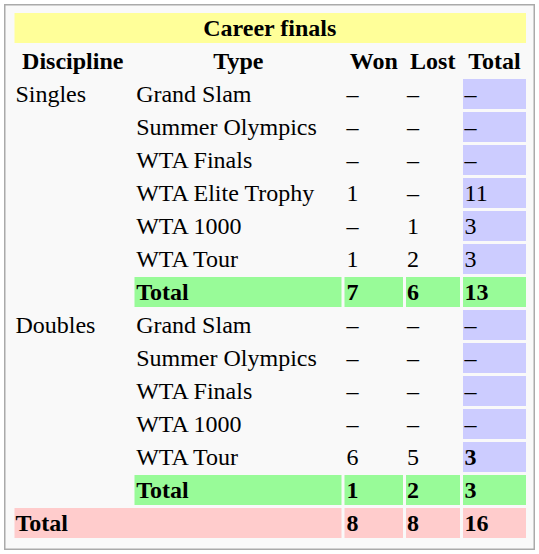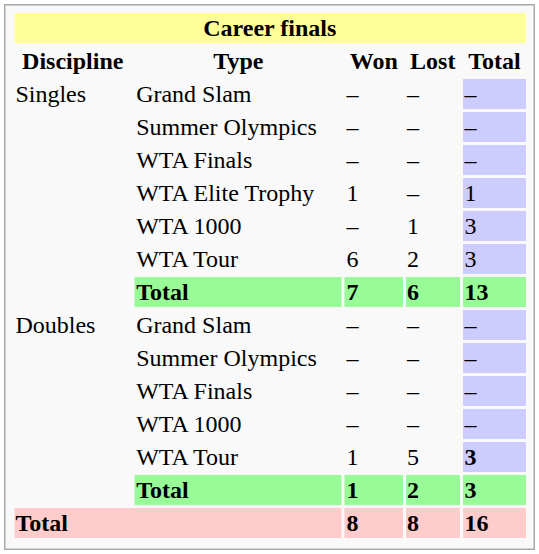 <table class="infobox vcard vevent nowrap" width=40%>
 <tr bgcolor=#FFFF99>
 <th colspan=7>Career finals</th>
 </tr>
 <tr>
 <th>Discipline</th>
 <th>Type</th>
 <th>Won</th>
 <th>Lost</th>
 <th>Total</th>
 </tr>
 <tr>
 <td rowspan=7>Singles</td>
 <td>Grand Slam</td>
 <td>–</td>
 <td>–</td>
 <td bgcolor=CCCCFF>–</td>
 </tr>
 <tr>
 <td>Summer Olympics</td>
 <td>–</td>
 <td>–</td>
 <td bgcolor=CCCCFF>–</td>
 </tr>
 <tr>
 <td>WTA Finals</td>
 <td>–</td>
 <td>–</td>
 <td bgcolor=CCCCFF>–</td>
 </tr>
 <tr>
 <td>WTA Elite Trophy</td>
 <td>1</td>
 <td>–</td>
-<td bgcolor=CCCCFF>11</td>
+<td bgcolor=CCCCFF>1</td>
 </tr>
 <tr>
 <td>WTA 1000</td>
 <td>–</td>
 <td>1</td>
 <td bgcolor=CCCCFF>3</td>
 </tr>
 <tr>
 <td>WTA Tour</td>
-<td>1</td>
+<td>6</td>
 <td>2</td>
 <td bgcolor=CCCCFF>3</td>
 </tr>
 <tr bgcolor=98FB98>
 <td><strong>Total</strong></td>
 <td><strong>7</strong></td>
 <td><strong>6</strong></td>
 <td><strong>13</strong></td>
 </tr>
 <tr>
 <td rowspan=6>Doubles</td>
 <td>Grand Slam</td>
 <td>–</td>
 <td>–</td>
 <td bgcolor=CCCCFF>–</td>
 </tr>
 <tr>
 <td>Summer Olympics</td>
 <td>–</td>
 <td>–</td>
 <td bgcolor=CCCCFF>–</td>
 </tr>
 <tr>
 <td>WTA Finals</td>
 <td>–</td>
 <td>–</td>
 <td bgcolor=CCCCFF>–</td>
 </tr>
 <tr>
 <td>WTA 1000</td>
 <td>–</td>
 <td>–</td>
 <td bgcolor=CCCCFF>–</td>
 </tr>
 <tr>
 <td>WTA Tour</td>
-<td>6</td>
+<td>1</td>
 <td>5</td>
 <td bgcolor=CCCCFF><strong>3</strong></td>
 </tr>
 <tr bgcolor=98FB98>
 <td><strong>Total</strong></td>
 <td><strong>1</strong></td>
 <td><strong>2</strong></td>
 <td><strong>3</strong></td>
 </tr>
 <tr bgcolor=FFCCCC>
 <td colspan=2><strong>Total</strong></td>
 <td><strong>8</strong></td>
 <td><strong>8</strong></td>
 <td><strong>16</strong></td>
 </tr>
 <tr>
 </tr>
 </table>
